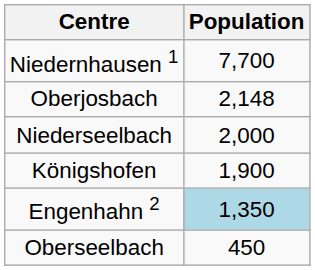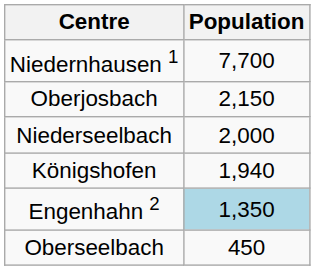 <table class="wikitable">
 <tr>
 <th>Centre</th>
 <th>Population</th>
 </tr>
 <tr style="text-align:center;">
 <td>Niedernhausen <sup>1</sup></td>
 <td>7,700</td>
 </tr>
 <tr style="text-align:center;">
 <td>Oberjosbach</td>
-<td>2,148</td>
+<td>2,150</td>
 </tr>
 <tr style="text-align:center;">
 <td>Niederseelbach</td>
 <td>2,000</td>
 </tr>
 <tr style="text-align:center;">
 <td>Königshofen</td>
-<td>1,900</td>
+<td>1,940</td>
 </tr>
 <tr style="text-align:center;">
 <td>Engenhahn <sup>2</sup></td>
 <td style="background: lightblue;">1,350</td>
 </tr>
 <tr style="text-align:center;">
 <td>Oberseelbach</td>
 <td>450</td>
 </tr>
 </table>
